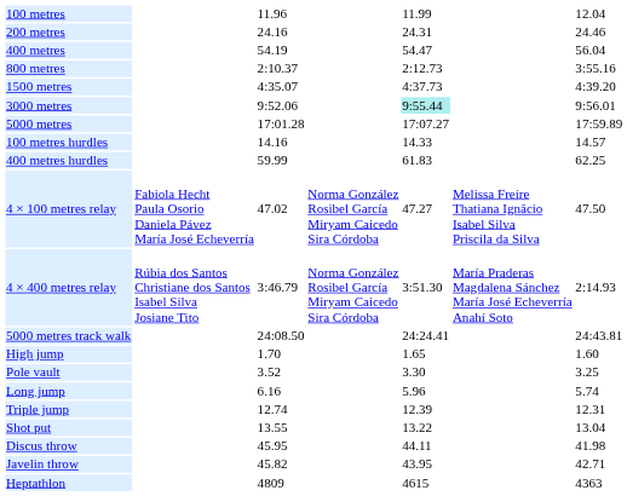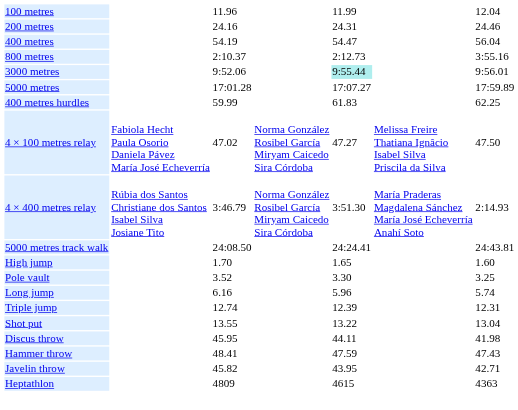 <table>
 <tr>
 <td bgcolor = DDEEFF><a href='#'>100 metres</a></td>
 <td></td>
 <td>11.96</td>
 <td></td>
 <td>11.99</td>
 <td></td>
 <td>12.04</td>
 </tr>
 <tr>
 <td bgcolor = DDEEFF><a href='#'>200 metres</a></td>
 <td></td>
 <td>24.16</td>
 <td></td>
 <td>24.31</td>
 <td></td>
 <td>24.46</td>
 </tr>
 <tr>
 <td bgcolor = DDEEFF><a href='#'>400 metres</a></td>
 <td></td>
 <td>54.19</td>
 <td></td>
 <td>54.47</td>
 <td></td>
 <td>56.04</td>
 </tr>
 <tr>
 <td bgcolor = DDEEFF><a href='#'>800 metres</a></td>
 <td></td>
 <td>2:10.37</td>
 <td></td>
 <td>2:12.73</td>
 <td></td>
 <td>3:55.16</td>
 </tr>
 <tr>
-<td bgcolor = DDEEFF><a href='#'>1500 metres</a></td>
-<td></td>
-<td>4:35.07</td>
-<td></td>
-<td>4:37.73</td>
-<td></td>
-<td>4:39.20</td>
-</tr>
-<tr>
 <td bgcolor = DDEEFF><a href='#'>3000 metres</a></td>
 <td></td>
 <td>9:52.06</td>
 <td></td>
 <td style="background: paleturquoise;">9:55.44</td>
 <td></td>
 <td>9:56.01</td>
 </tr>
 <tr>
 <td bgcolor = DDEEFF><a href='#'>5000 metres</a></td>
 <td></td>
 <td>17:01.28</td>
 <td></td>
 <td>17:07.27</td>
 <td></td>
 <td>17:59.89</td>
-</tr>
-<tr>
-<td bgcolor = DDEEFF><a href='#'>100 metres hurdles</a></td>
-<td></td>
-<td>14.16</td>
-<td></td>
-<td>14.33</td>
-<td></td>
-<td>14.57</td>
 </tr>
 <tr>
 <td bgcolor = DDEEFF><a href='#'>400 metres hurdles</a></td>
 <td></td>
 <td>59.99</td>
 <td></td>
 <td>61.83</td>
 <td></td>
 <td>62.25</td>
 </tr>
 <tr>
 <td bgcolor = DDEEFF><a href='#'>4 × 100 metres relay</a></td>
 <td><br><a href='#'>Fabiola Hecht</a><br><a href='#'>Paula Osorio</a><br><a href='#'>Daniela Pávez</a><br><a href='#'>María José Echeverría</a></td>
 <td>47.02</td>
 <td><br><a href='#'>Norma González</a><br><a href='#'>Rosibel García</a><br><a href='#'>Miryam Caicedo</a><br><a href='#'>Sira Córdoba</a></td>
 <td>47.27</td>
 <td><br><a href='#'>Melissa Freire</a><br><a href='#'>Thatiana Ignâcio</a><br><a href='#'>Isabel Silva</a><br><a href='#'>Priscila da Silva</a></td>
 <td>47.50</td>
 </tr>
 <tr>
 <td bgcolor = DDEEFF><a href='#'>4 × 400 metres relay</a></td>
 <td><br><a href='#'>Rúbia dos Santos</a><br><a href='#'>Christiane dos Santos</a><br><a href='#'>Isabel Silva</a><br><a href='#'>Josiane Tito</a></td>
 <td>3:46.79</td>
 <td><br><a href='#'>Norma González</a><br><a href='#'>Rosibel García</a><br><a href='#'>Miryam Caicedo</a><br><a href='#'>Sira Córdoba</a></td>
 <td>3:51.30</td>
 <td><br><a href='#'>María Praderas</a><br><a href='#'>Magdalena Sánchez</a><br><a href='#'>María José Echeverría</a><br><a href='#'>Anahí Soto</a></td>
 <td>2:14.93</td>
 </tr>
 <tr>
 <td bgcolor = DDEEFF><a href='#'>5000 metres track walk</a></td>
 <td></td>
 <td>24:08.50</td>
 <td></td>
 <td>24:24.41</td>
 <td></td>
 <td>24:43.81</td>
 </tr>
 <tr>
 <td bgcolor = DDEEFF><a href='#'>High jump</a></td>
 <td></td>
 <td>1.70</td>
 <td></td>
 <td>1.65</td>
 <td></td>
 <td>1.60</td>
 </tr>
 <tr>
 <td bgcolor = DDEEFF><a href='#'>Pole vault</a></td>
 <td></td>
 <td>3.52</td>
 <td></td>
 <td>3.30</td>
 <td></td>
 <td>3.25</td>
 </tr>
 <tr>
 <td bgcolor = DDEEFF><a href='#'>Long jump</a></td>
 <td></td>
 <td>6.16</td>
 <td></td>
 <td>5.96</td>
 <td></td>
 <td>5.74</td>
 </tr>
 <tr>
 <td bgcolor = DDEEFF><a href='#'>Triple jump</a></td>
 <td></td>
 <td>12.74</td>
 <td></td>
 <td>12.39</td>
 <td></td>
 <td>12.31</td>
 </tr>
 <tr>
 <td bgcolor = DDEEFF><a href='#'>Shot put</a></td>
 <td></td>
 <td>13.55</td>
 <td></td>
 <td>13.22</td>
 <td></td>
 <td>13.04</td>
 </tr>
 <tr>
 <td bgcolor = DDEEFF><a href='#'>Discus throw</a></td>
 <td></td>
 <td>45.95</td>
 <td></td>
 <td>44.11</td>
 <td></td>
 <td>41.98</td>
 </tr>
 <tr>
+<td bgcolor = DDEEFF><a href='#'>Hammer throw</a></td>
+<td></td>
+<td>48.41</td>
+<td></td>
+<td>47.59</td>
+<td></td>
+<td>47.43</td>
+</tr>
+<tr>
 <td bgcolor = DDEEFF><a href='#'>Javelin throw</a></td>
 <td></td>
 <td>45.82</td>
 <td></td>
 <td>43.95</td>
 <td></td>
 <td>42.71</td>
 </tr>
 <tr>
 <td bgcolor = DDEEFF><a href='#'>Heptathlon</a></td>
 <td></td>
 <td>4809</td>
 <td></td>
 <td>4615</td>
 <td></td>
 <td>4363</td>
 </tr>
 </table>
